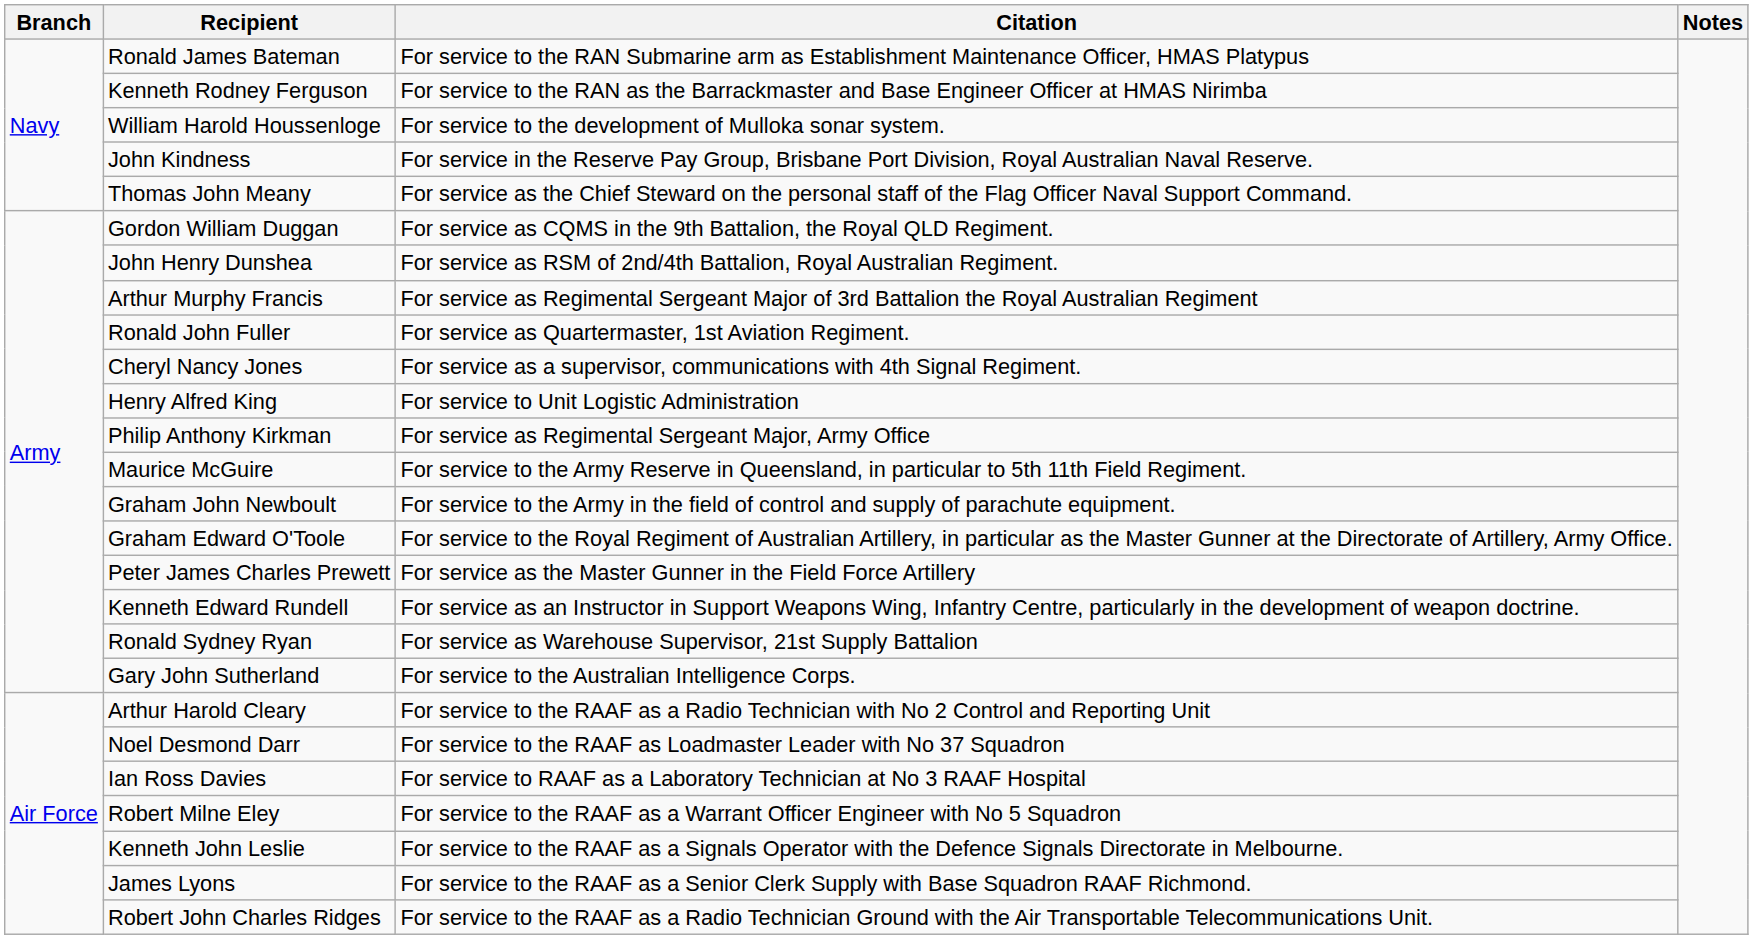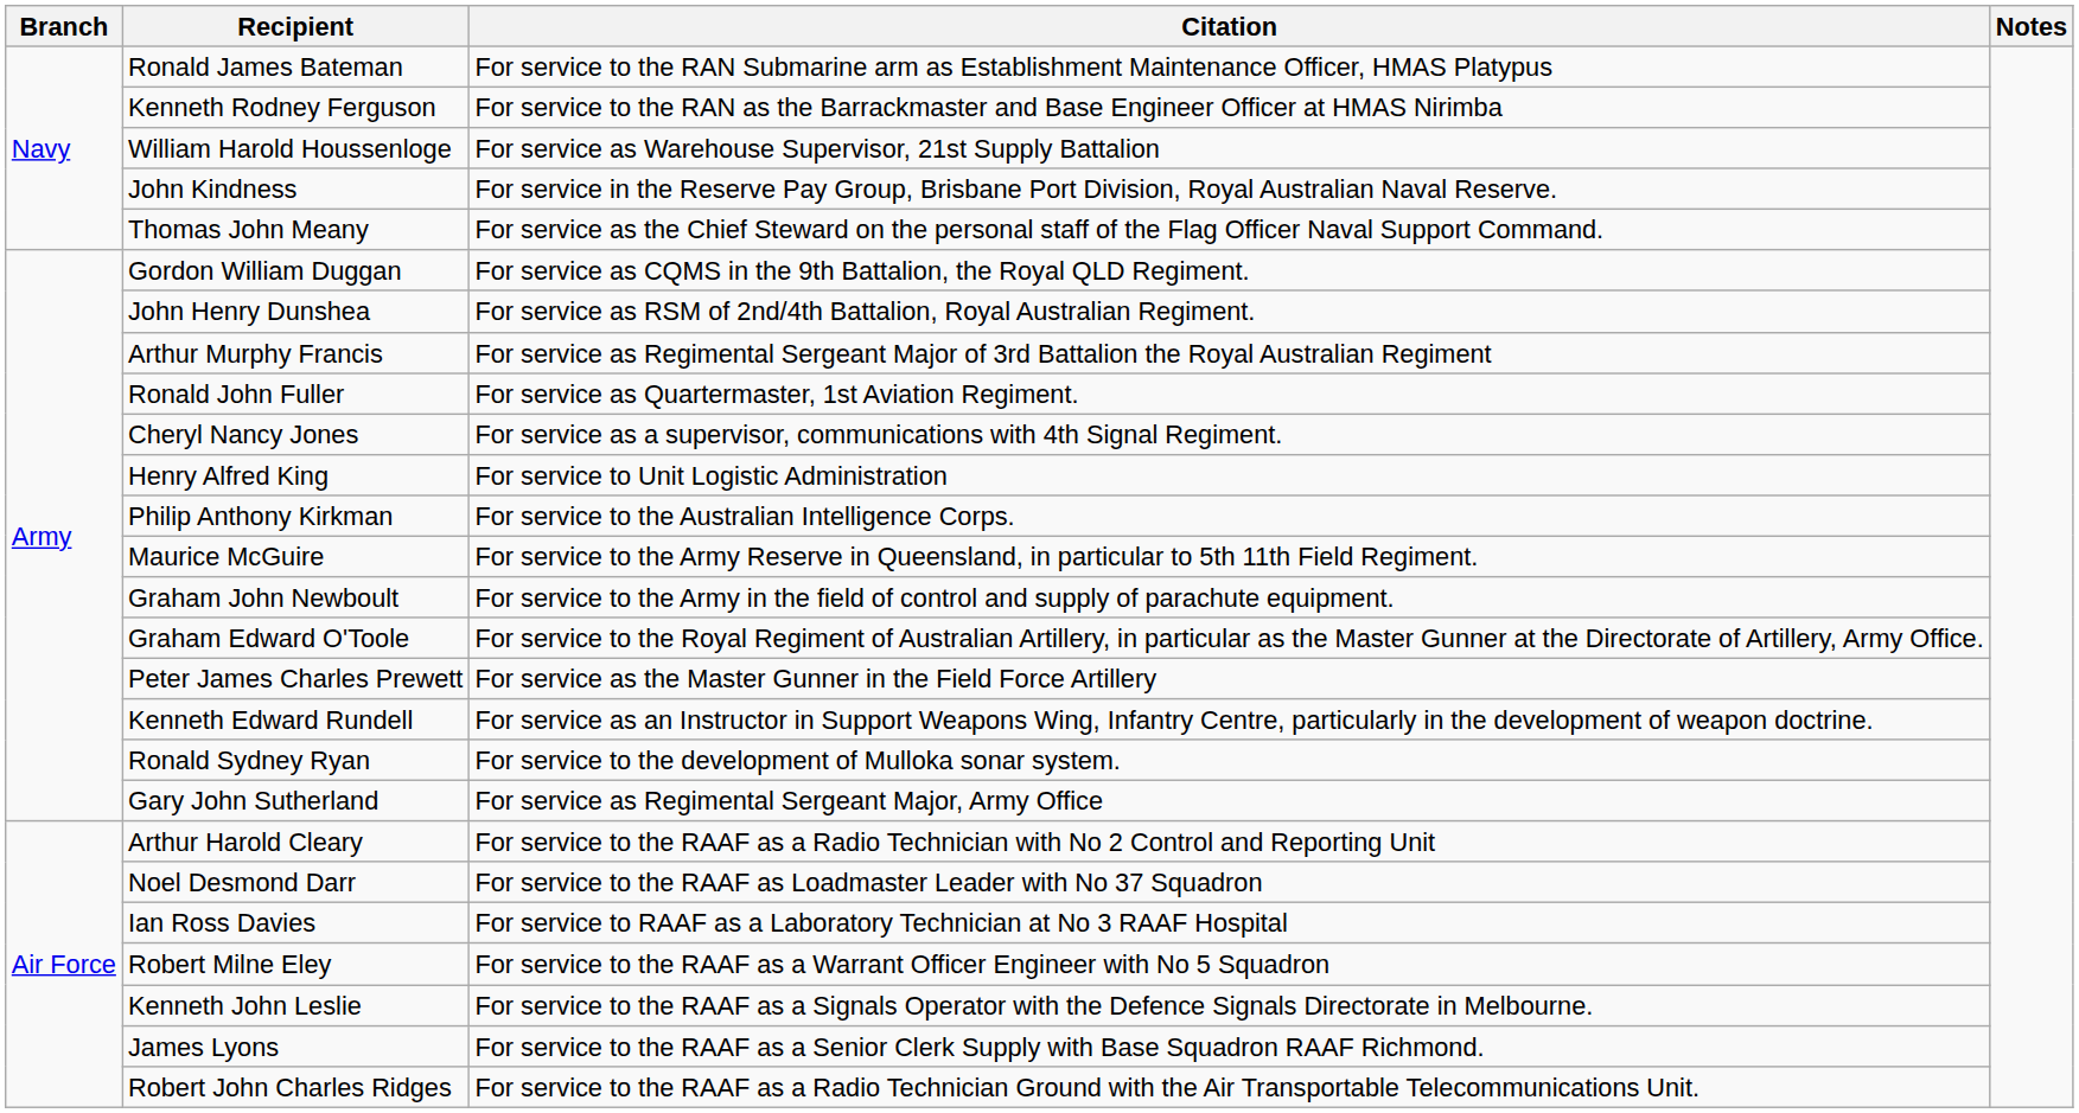 <table class="wikitable" style="font-size:95%;">
 <tr>
 <th>Branch</th>
 <th>Recipient</th>
 <th>Citation</th>
 <th>Notes</th>
 </tr>
 <tr>
 <td rowspan=5><a href='#'>Navy</a></td>
 <td> Ronald James Bateman</td>
 <td>For service to the RAN Submarine arm as Establishment Maintenance Officer, HMAS Platypus</td>
 <td rowspan=40></td>
 </tr>
 <tr>
 <td> Kenneth Rodney Ferguson</td>
 <td>For service to the RAN as the Barrackmaster and Base Engineer Officer at HMAS Nirimba</td>
 </tr>
 <tr>
 <td> William Harold Houssenloge</td>
-<td>For service to the development of Mulloka sonar system.</td>
+<td>For service as Warehouse Supervisor, 21st Supply Battalion</td>
 </tr>
 <tr>
 <td> John Kindness</td>
 <td>For service in the Reserve Pay Group, Brisbane Port Division, Royal Australian Naval Reserve.</td>
 </tr>
 <tr>
 <td> Thomas John Meany</td>
 <td>For service as the Chief Steward on the personal staff of the Flag Officer Naval Support Command.</td>
 </tr>
 <tr>
 <td rowspan=14><a href='#'>Army</a></td>
 <td> Gordon William Duggan</td>
 <td>For service as CQMS in the 9th Battalion, the Royal QLD Regiment.</td>
 </tr>
 <tr>
 <td> John Henry Dunshea</td>
 <td>For service as RSM of 2nd/4th Battalion, Royal Australian Regiment.</td>
 </tr>
 <tr>
 <td> Arthur Murphy Francis</td>
 <td>For service as Regimental Sergeant Major of 3rd Battalion the Royal Australian Regiment</td>
 </tr>
 <tr>
 <td> Ronald John Fuller</td>
 <td>For service as Quartermaster, 1st Aviation Regiment.</td>
 </tr>
 <tr>
 <td> Cheryl Nancy Jones</td>
 <td>For service as a supervisor, communications with 4th Signal Regiment.</td>
 </tr>
 <tr>
 <td> Henry Alfred King</td>
 <td>For service to Unit Logistic Administration</td>
 </tr>
 <tr>
 <td> Philip Anthony Kirkman</td>
-<td>For service as Regimental Sergeant Major, Army Office</td>
+<td>For service to the Australian Intelligence Corps.</td>
 </tr>
 <tr>
 <td> Maurice McGuire</td>
 <td>For service to the Army Reserve in Queensland, in particular to 5th 11th Field Regiment.</td>
 </tr>
 <tr>
 <td> Graham John Newboult</td>
 <td>For service to the Army in the field of control and supply of parachute equipment.</td>
 </tr>
 <tr>
 <td> Graham Edward O'Toole</td>
 <td>For service to the Royal Regiment of Australian Artillery, in particular as the Master Gunner at the Directorate of Artillery, Army Office.</td>
 </tr>
 <tr>
 <td> Peter James Charles Prewett</td>
 <td>For service as the Master Gunner in the Field Force Artillery</td>
 </tr>
 <tr>
 <td> Kenneth Edward Rundell</td>
 <td>For service as an Instructor in Support Weapons Wing, Infantry Centre, particularly in the development of weapon doctrine.</td>
 </tr>
 <tr>
 <td> Ronald Sydney Ryan</td>
-<td>For service as Warehouse Supervisor, 21st Supply Battalion</td>
+<td>For service to the development of Mulloka sonar system.</td>
 </tr>
 <tr>
 <td> Gary John Sutherland</td>
-<td>For service to the Australian Intelligence Corps.</td>
+<td>For service as Regimental Sergeant Major, Army Office</td>
 </tr>
 <tr>
 <td rowspan=7><a href='#'>Air Force</a></td>
 <td> Arthur Harold Cleary</td>
 <td>For service to the RAAF as a Radio Technician with No 2 Control and Reporting Unit</td>
 </tr>
 <tr>
 <td> Noel Desmond Darr</td>
 <td>For service to the RAAF as Loadmaster Leader with No 37 Squadron</td>
 </tr>
 <tr>
 <td> Ian Ross Davies</td>
 <td>For service to RAAF as a Laboratory Technician at No 3 RAAF Hospital</td>
 </tr>
 <tr>
 <td> Robert Milne Eley</td>
 <td>For service to the RAAF as a Warrant Officer Engineer with No 5 Squadron</td>
 </tr>
 <tr>
 <td> Kenneth John Leslie</td>
 <td>For service to the RAAF as a Signals Operator with the Defence Signals Directorate in Melbourne.</td>
 </tr>
 <tr>
 <td> James Lyons</td>
 <td>For service to the RAAF as a Senior Clerk Supply with Base Squadron RAAF Richmond.</td>
 </tr>
 <tr>
 <td> Robert John Charles Ridges</td>
 <td>For service to the RAAF as a Radio Technician Ground with the Air Transportable Telecommunications Unit.</td>
 </tr>
 </table>
